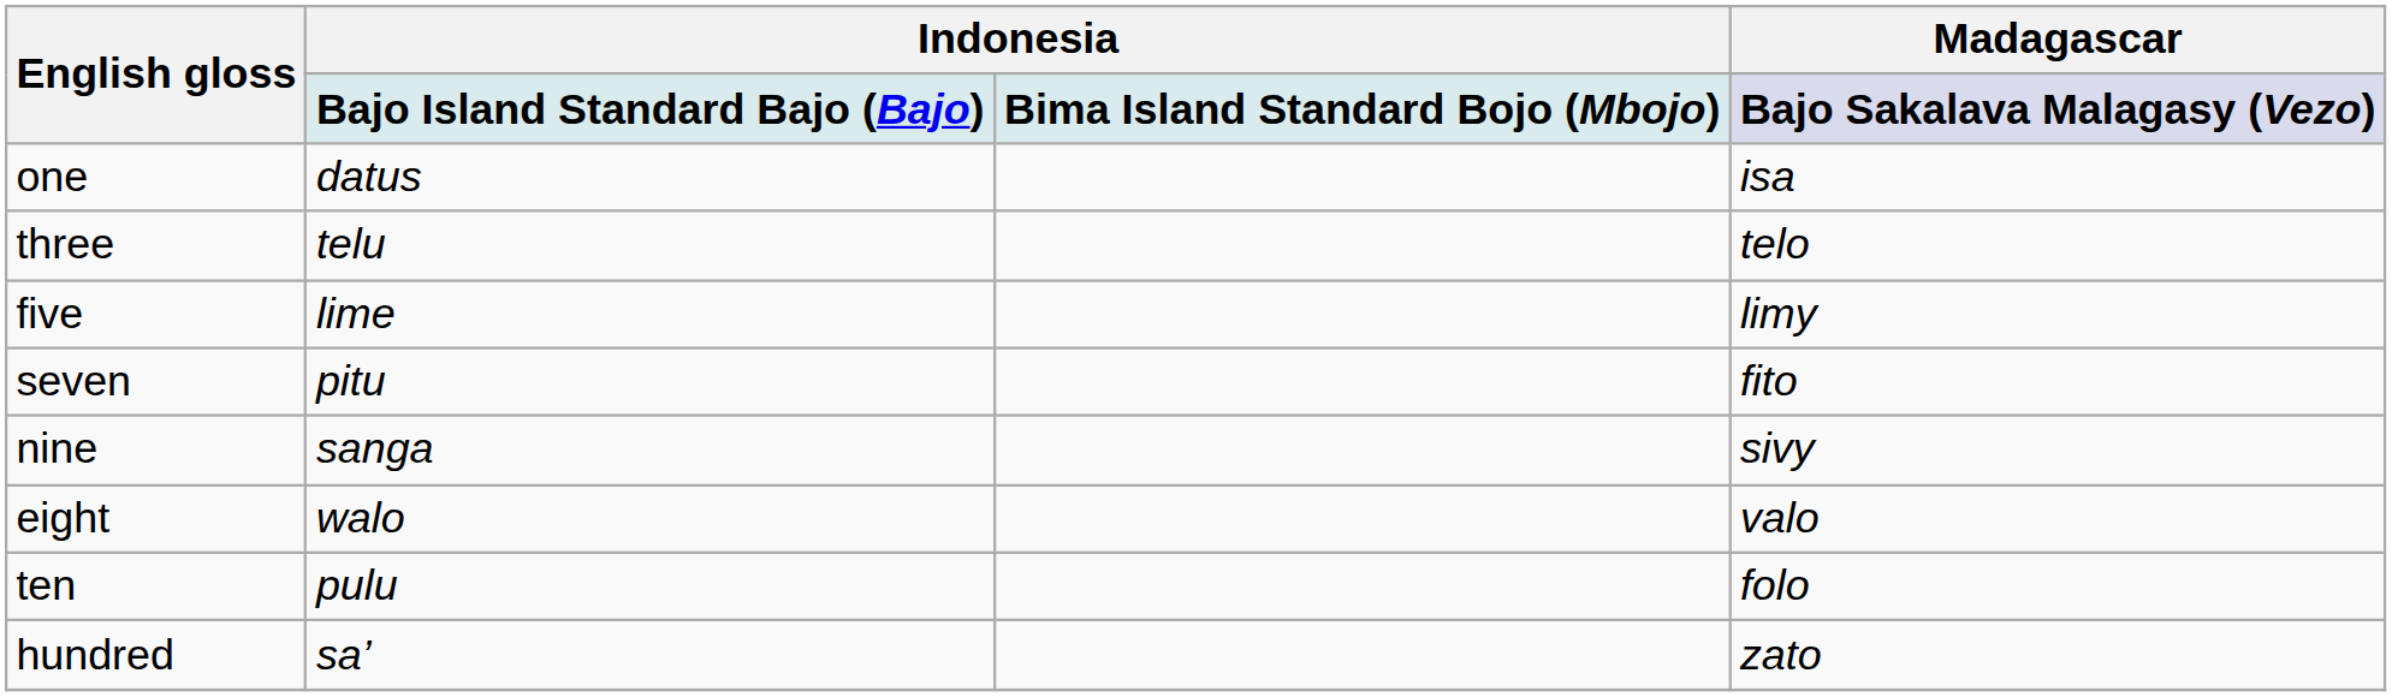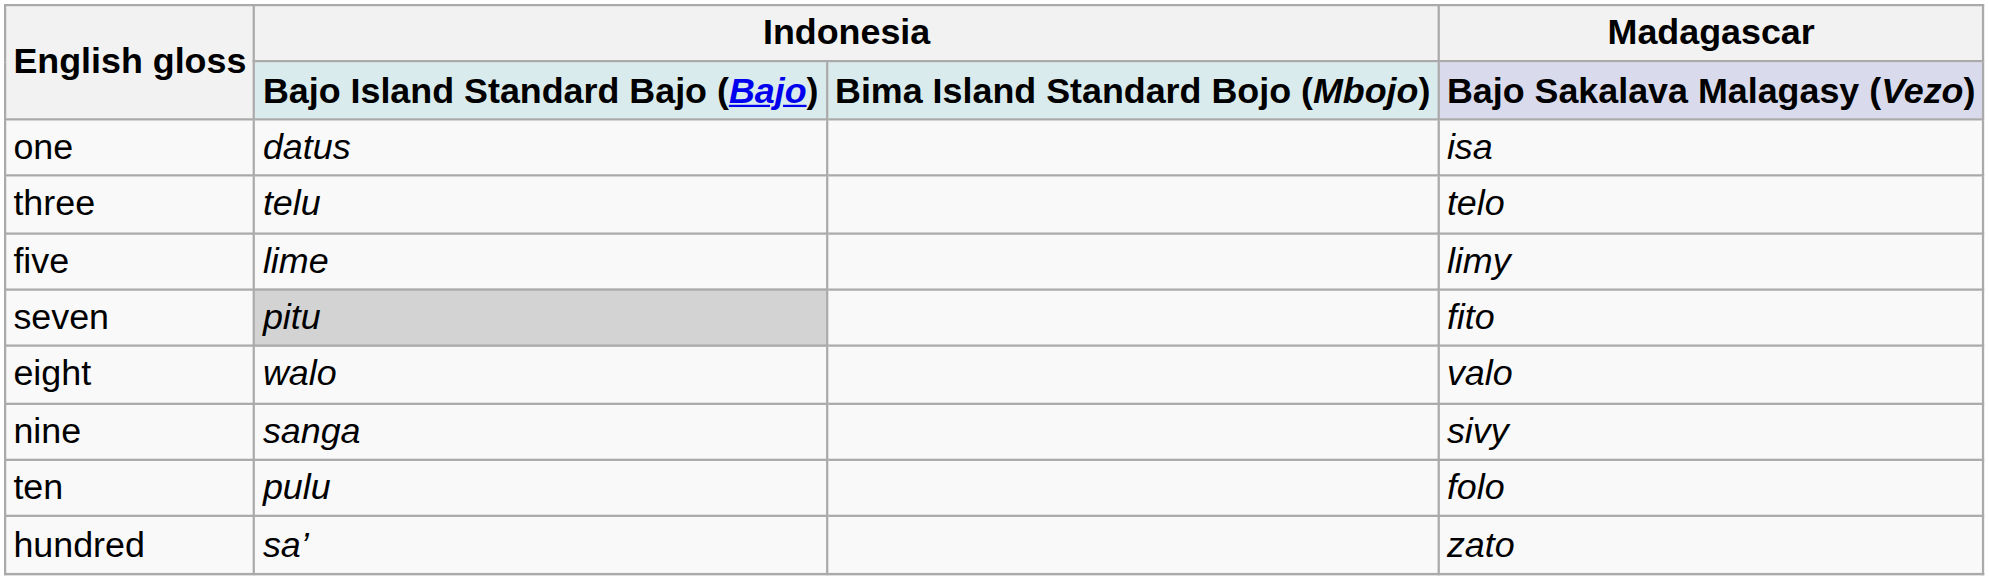 <table class="wikitable">
 <tr>
 <th rowspan="2" style="text-align: center;">English gloss</th>
 <th colspan="2" style="text-align: center;" style="background-color: #g7sbec">Indonesia</th>
 <th colspan="1" style="text-align: center;" style="background-color: #g7sbec">Madagascar</th>
 </tr>
 <tr>
 <th style="background-color: #d9ebec">Bajo Island Standard Bajo (<em><a href='#'>Bajo</a></em>)</th>
 <th style="background-color: #d9ebec">Bima Island Standard Bojo (<em>Mbojo</em>)</th>
 <th style="background-color: #d9dbed">Bajo Sakalava Malagasy (<em>Vezo</em>)</th>
 </tr>
 <tr>
 <td>one</td>
 <td><em>datus</em></td>
 <td></td>
 <td><em>isa</em></td>
 </tr>
 <tr>
 <td>three</td>
 <td><em>telu</em></td>
 <td></td>
 <td><em>telo</em></td>
 </tr>
 <tr>
 <td>five</td>
 <td><em>lime</em></td>
 <td></td>
 <td><em>limy</em></td>
 </tr>
 <tr>
 <td>seven</td>
-<td><em>pitu</em></td>
+<td style="background: lightgrey;"><em>pitu</em></td>
 <td></td>
 <td><em>fito</em></td>
+</tr>
+<tr>
+<td>eight</td>
+<td><em>walo</em></td>
+<td></td>
+<td><em>valo</em></td>
 </tr>
 <tr>
 <td>nine</td>
 <td><em>sanga</em></td>
 <td></td>
 <td><em>sivy</em></td>
-</tr>
-<tr>
-<td>eight</td>
-<td><em>walo</em></td>
-<td></td>
-<td><em>valo</em></td>
 </tr>
 <tr>
 <td>ten</td>
 <td><em>pulu</em></td>
 <td></td>
 <td><em>folo</em></td>
 </tr>
 <tr>
 <td>hundred</td>
 <td><em>sa’</em></td>
 <td></td>
 <td><em>zato</em></td>
 </tr>
 <tr>
 </tr>
 </table>
